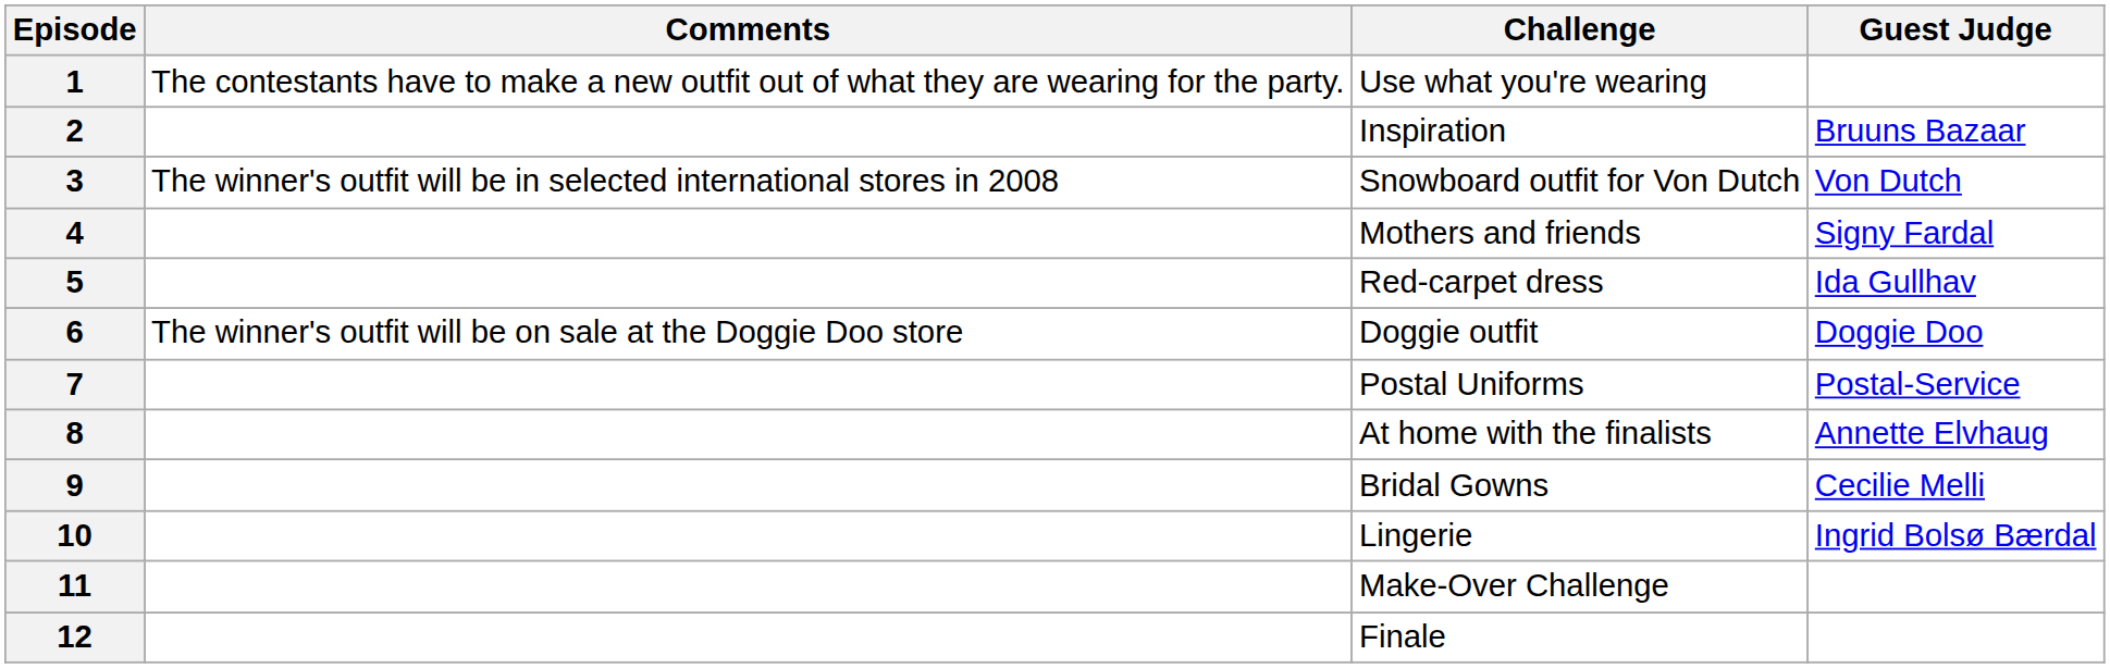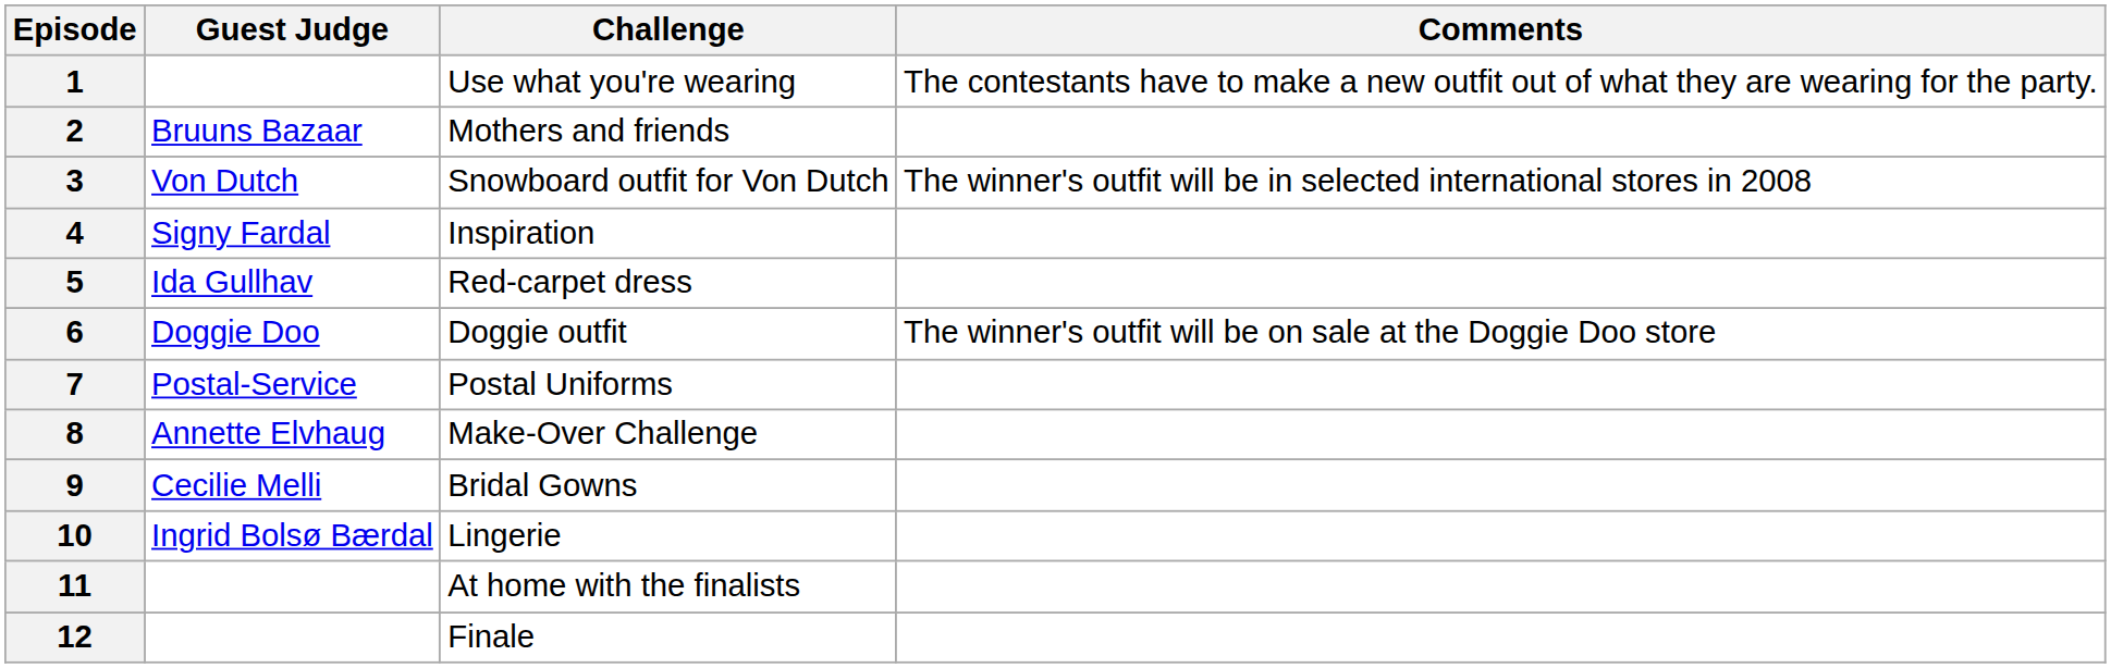 <table class="wikitable" style="background:#ffffff;">
 <tr>
 <th>Episode</th>
+<th>Guest Judge</th>
+<th>Challenge</th>
 <th>Comments</th>
-<th>Challenge</th>
-<th>Guest Judge</th>
 </tr>
 <tr>
 <th>1</th>
+<td></td>
+<td>Use what you're wearing</td>
 <td>The contestants have to make a new outfit out of what they are wearing for the party.</td>
-<td>Use what you're wearing</td>
+</tr>
+<tr>
+<th>2</th>
+<td><a href='#'>Bruuns Bazaar</a></td>
+<td>Mothers and friends</td>
 <td></td>
 </tr>
 <tr>
-<th>2</th>
-<td></td>
-<td>Inspiration</td>
-<td><a href='#'>Bruuns Bazaar</a></td>
-</tr>
-<tr>
 <th>3</th>
+<td><a href='#'>Von Dutch</a></td>
+<td>Snowboard outfit for Von Dutch</td>
 <td>The winner's outfit will be in selected international stores in 2008</td>
-<td>Snowboard outfit for Von Dutch</td>
-<td><a href='#'>Von Dutch</a></td>
 </tr>
 <tr>
 <th>4</th>
+<td><a href='#'>Signy Fardal</a></td>
+<td>Inspiration</td>
 <td></td>
-<td>Mothers and friends</td>
-<td><a href='#'>Signy Fardal</a></td>
 </tr>
 <tr>
 <th>5</th>
+<td><a href='#'>Ida Gullhav</a></td>
+<td>Red-carpet dress</td>
 <td></td>
-<td>Red-carpet dress</td>
-<td><a href='#'>Ida Gullhav</a></td>
 </tr>
 <tr>
 <th>6</th>
+<td><a href='#'>Doggie Doo</a></td>
+<td>Doggie outfit</td>
 <td>The winner's outfit will be on sale at the Doggie Doo store</td>
-<td>Doggie outfit</td>
-<td><a href='#'>Doggie Doo</a></td>
 </tr>
 <tr>
 <th>7</th>
+<td><a href='#'>Postal-Service</a></td>
+<td>Postal Uniforms</td>
 <td></td>
-<td>Postal Uniforms</td>
-<td><a href='#'>Postal-Service</a></td>
 </tr>
 <tr>
 <th>8</th>
+<td><a href='#'>Annette Elvhaug</a></td>
+<td>Make-Over Challenge</td>
 <td></td>
-<td>At home with the finalists</td>
-<td><a href='#'>Annette Elvhaug</a></td>
 </tr>
 <tr>
 <th>9</th>
+<td><a href='#'>Cecilie Melli</a></td>
+<td>Bridal Gowns</td>
 <td></td>
-<td>Bridal Gowns</td>
-<td><a href='#'>Cecilie Melli</a></td>
 </tr>
 <tr>
 <th>10</th>
+<td><a href='#'>Ingrid Bolsø Bærdal</a></td>
+<td>Lingerie</td>
 <td></td>
-<td>Lingerie</td>
-<td><a href='#'>Ingrid Bolsø Bærdal</a></td>
 </tr>
 <tr>
 <th>11</th>
 <td></td>
-<td>Make-Over Challenge</td>
+<td>At home with the finalists</td>
 <td></td>
 </tr>
 <tr>
 <th>12</th>
 <td></td>
 <td>Finale</td>
 <td></td>
 </tr>
 </table>
